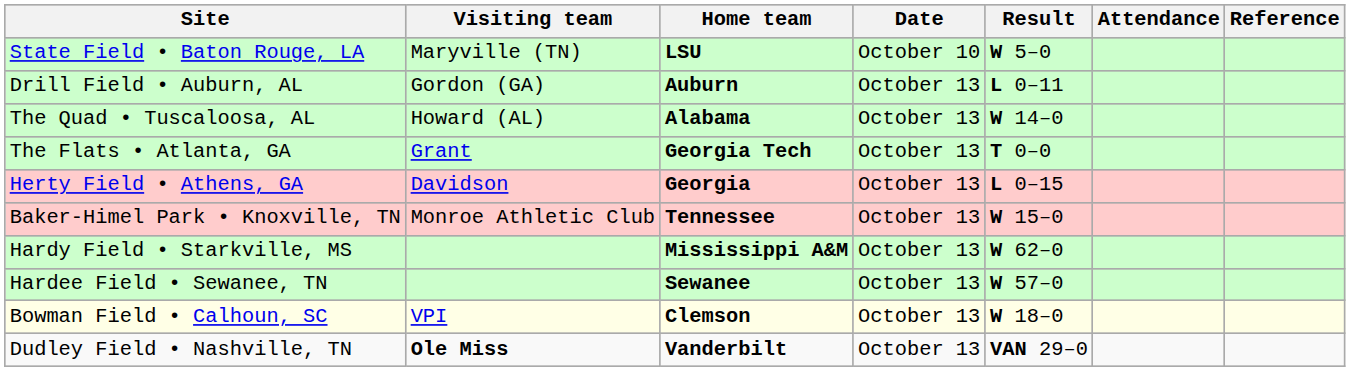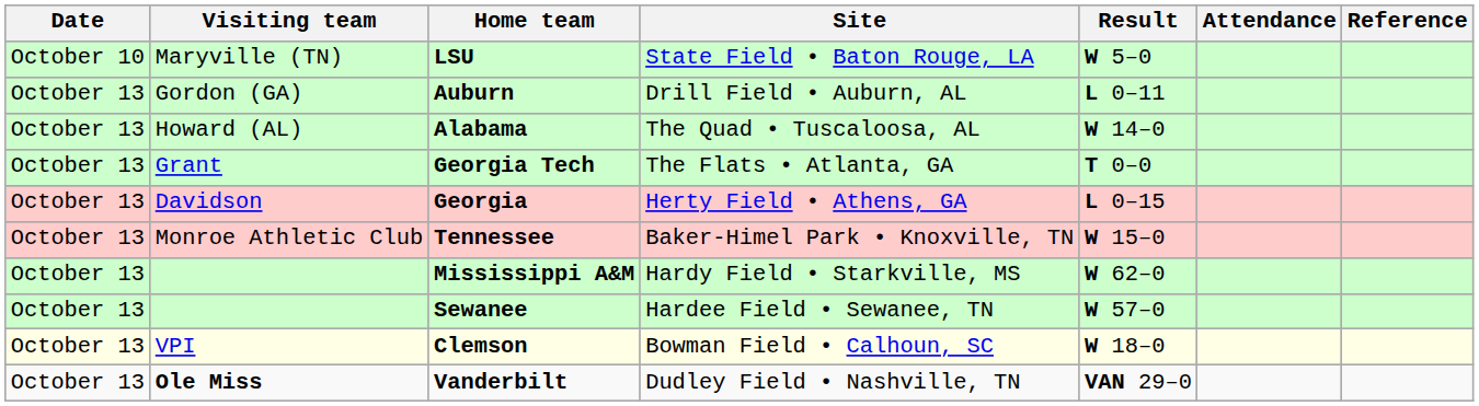 <table class="wikitable" style="font-size:95%;">
 <tr>
-<th>Site</th>
+<th>Date</th>
 <th>Visiting team</th>
 <th>Home team</th>
-<th>Date</th>
+<th>Site</th>
 <th>Result</th>
 <th>Attendance</th>
 <th class="unsortable">Reference</th>
 </tr>
 <tr bgcolor=ccffcc>
-<td><a href='#'>State Field</a> • <a href='#'>Baton Rouge, LA</a></td>
+<td>October 10</td>
 <td>Maryville (TN)</td>
 <td><strong>LSU</strong></td>
-<td>October 10</td>
+<td><a href='#'>State Field</a> • <a href='#'>Baton Rouge, LA</a></td>
 <td><strong>W</strong> 5–0</td>
 <td></td>
 <td></td>
 </tr>
 <tr bgcolor=ccffcc>
-<td>Drill Field • Auburn, AL</td>
+<td>October 13</td>
 <td>Gordon (GA)</td>
 <td><strong>Auburn</strong></td>
-<td>October 13</td>
+<td>Drill Field • Auburn, AL</td>
 <td><strong>L</strong> 0–11</td>
 <td></td>
 <td></td>
 </tr>
 <tr bgcolor=ccffcc>
-<td>The Quad • Tuscaloosa, AL</td>
+<td>October 13</td>
 <td>Howard (AL)</td>
 <td><strong>Alabama</strong></td>
-<td>October 13</td>
+<td>The Quad • Tuscaloosa, AL</td>
 <td><strong>W</strong> 14–0</td>
 <td></td>
 <td></td>
 </tr>
 <tr bgcolor=ccffcc>
-<td>The Flats • Atlanta, GA</td>
+<td>October 13</td>
 <td><a href='#'>Grant</a></td>
 <td><strong>Georgia Tech</strong></td>
-<td>October 13</td>
+<td>The Flats • Atlanta, GA</td>
 <td><strong>T</strong> 0–0</td>
 <td></td>
 <td></td>
 </tr>
 <tr bgcolor=ffcccc>
-<td><a href='#'>Herty Field</a> • <a href='#'>Athens, GA</a></td>
+<td>October 13</td>
 <td><a href='#'>Davidson</a></td>
 <td><strong>Georgia</strong></td>
-<td>October 13</td>
+<td><a href='#'>Herty Field</a> • <a href='#'>Athens, GA</a></td>
 <td><strong>L</strong> 0–15</td>
 <td></td>
 <td></td>
 </tr>
 <tr bgcolor=ffcccc>
-<td>Baker-Himel Park • Knoxville, TN</td>
+<td>October 13</td>
 <td>Monroe Athletic Club</td>
 <td><strong>Tennessee</strong></td>
-<td>October 13</td>
+<td>Baker-Himel Park • Knoxville, TN</td>
 <td><strong>W</strong> 15–0</td>
 <td></td>
 <td></td>
 </tr>
 <tr bgcolor=ccffcc>
-<td>Hardy Field • Starkville, MS</td>
+<td>October 13</td>
 <td></td>
 <td><strong>Mississippi A&M</strong></td>
-<td>October 13</td>
+<td>Hardy Field • Starkville, MS</td>
 <td><strong>W</strong> 62–0</td>
 <td></td>
 <td></td>
 </tr>
 <tr bgcolor=ccffcc>
-<td>Hardee Field • Sewanee, TN</td>
+<td>October 13</td>
 <td></td>
 <td><strong>Sewanee</strong></td>
-<td>October 13</td>
+<td>Hardee Field • Sewanee, TN</td>
 <td><strong>W</strong> 57–0</td>
 <td></td>
 <td></td>
 </tr>
 <tr bgcolor=ffffe6>
-<td>Bowman Field • <a href='#'>Calhoun, SC</a></td>
+<td>October 13</td>
 <td><a href='#'>VPI</a></td>
 <td><strong>Clemson</strong></td>
-<td>October 13</td>
+<td>Bowman Field • <a href='#'>Calhoun, SC</a></td>
 <td><strong>W</strong> 18–0</td>
 <td></td>
 <td></td>
 </tr>
 <tr bgcolor=>
-<td>Dudley Field • Nashville, TN</td>
+<td>October 13</td>
 <td><strong>Ole Miss</strong></td>
 <td><strong>Vanderbilt</strong></td>
-<td>October 13</td>
+<td>Dudley Field • Nashville, TN</td>
 <td><strong>VAN</strong> 29–0</td>
 <td></td>
 <td></td>
 </tr>
 </table>
